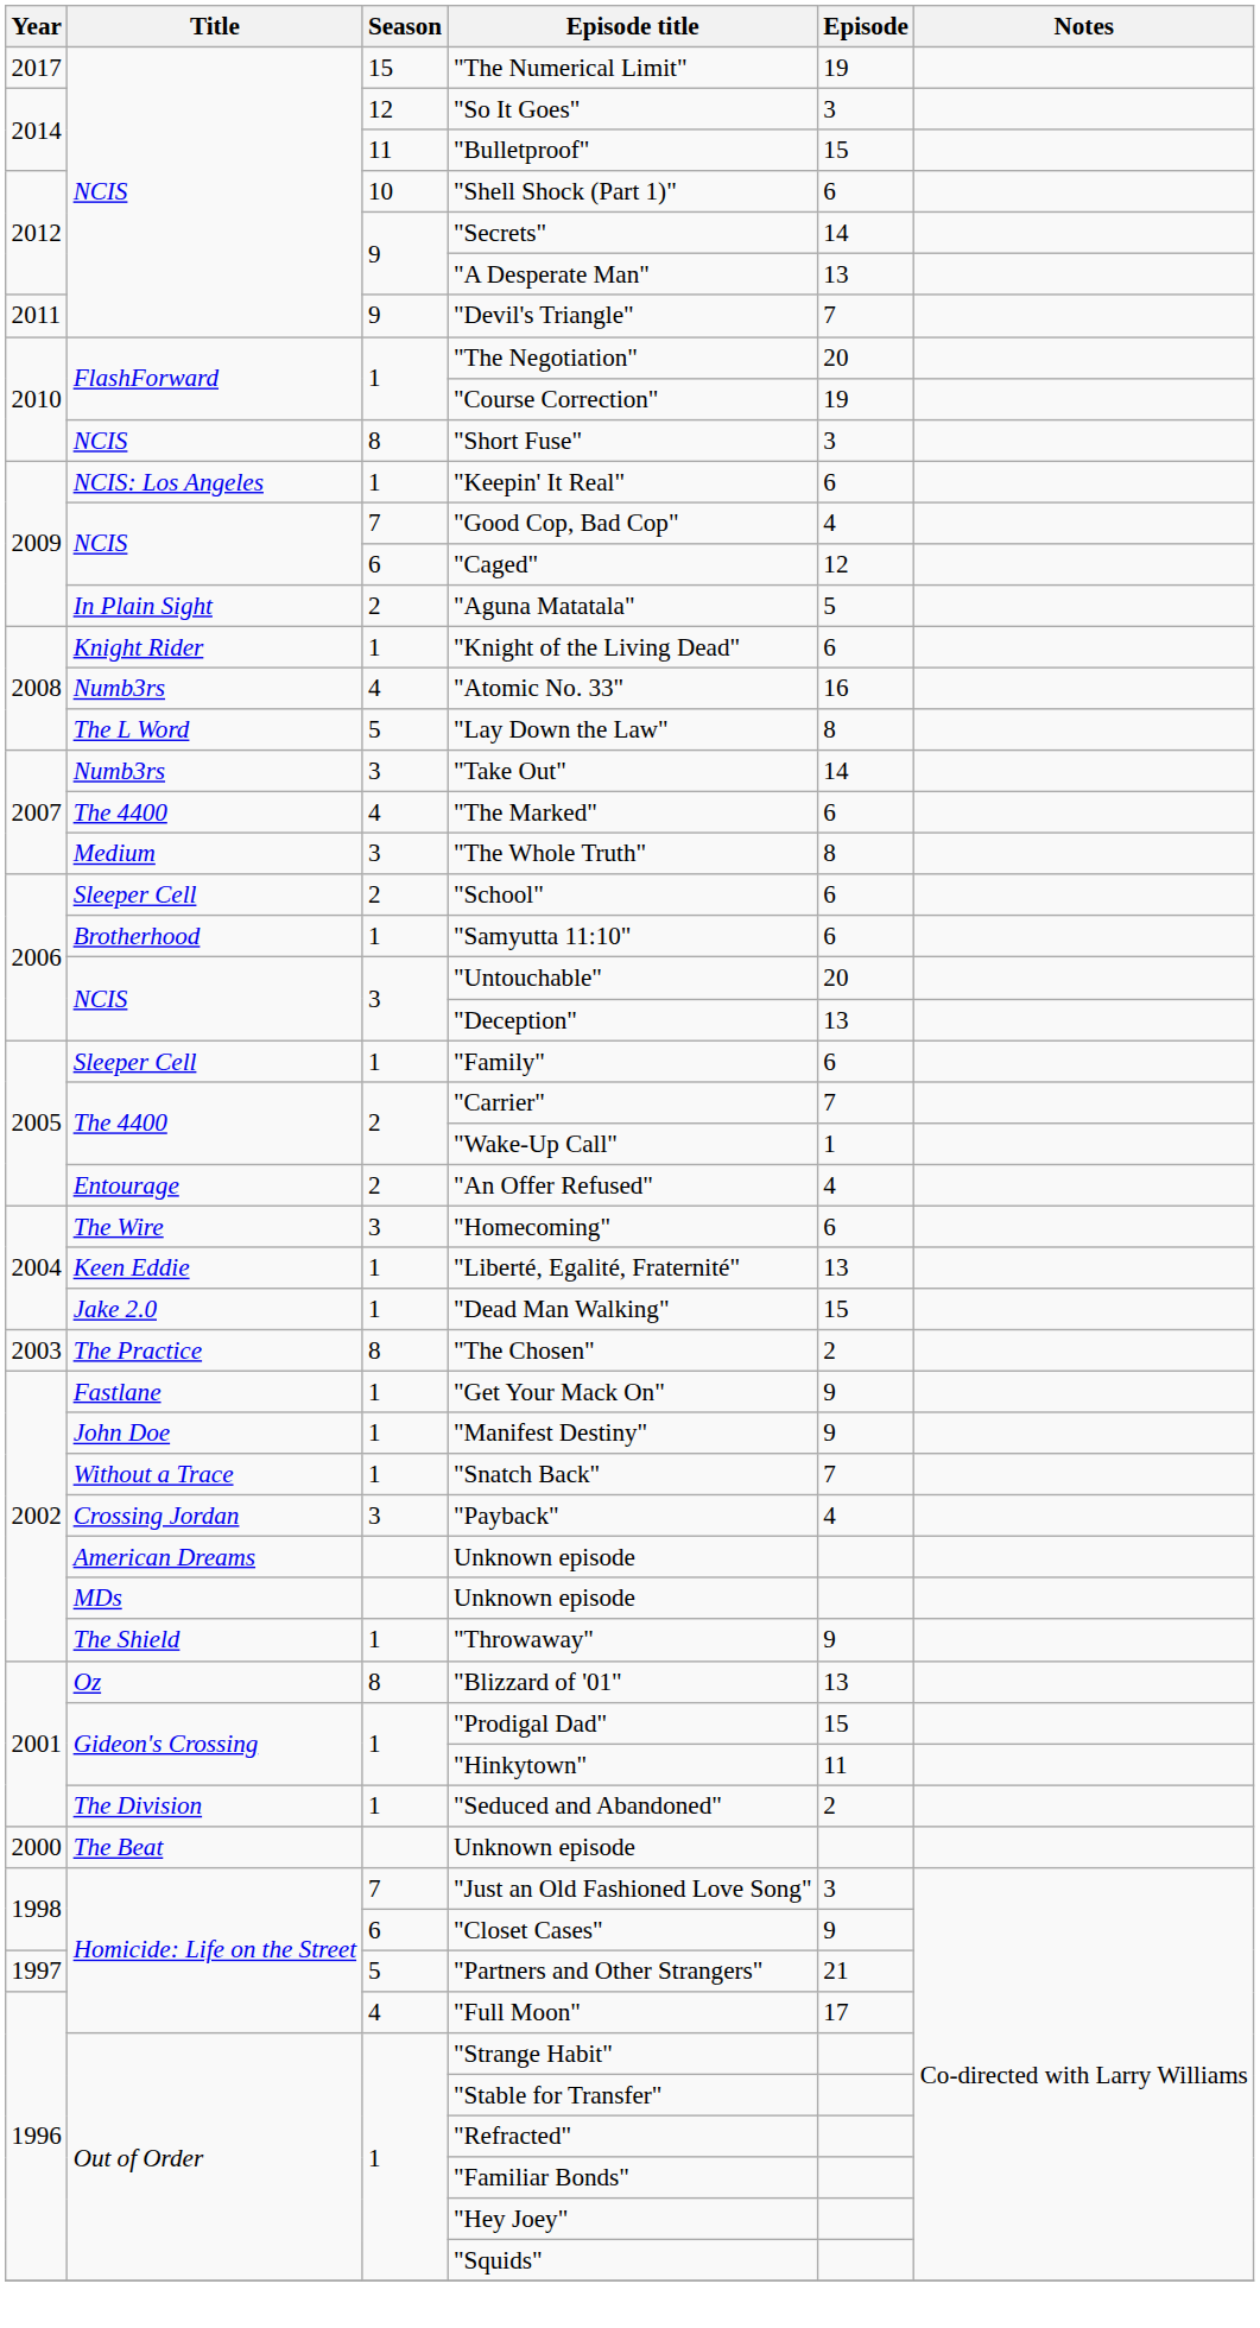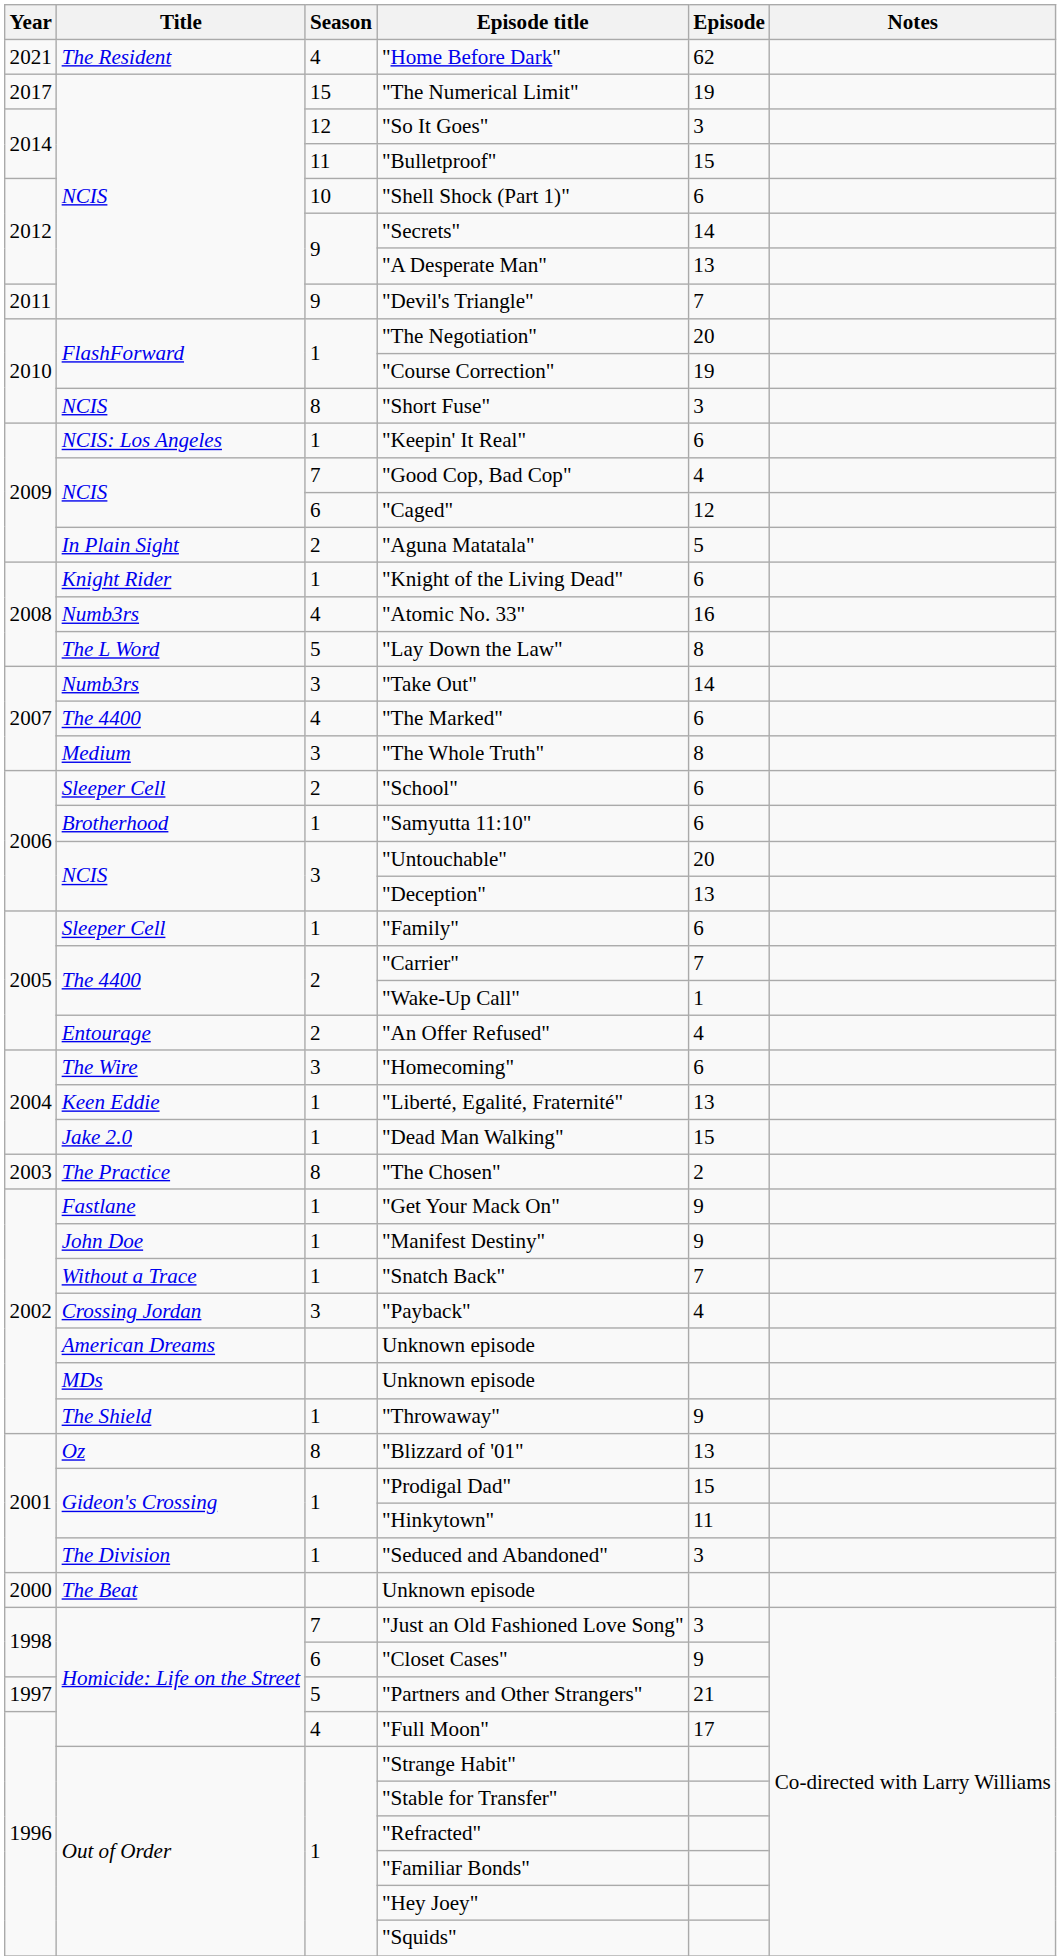 <table class="wikitable" style="font-size: 95%;">
 <tr>
 <th>Year</th>
 <th>Title</th>
 <th>Season</th>
 <th>Episode title</th>
 <th>Episode</th>
 <th>Notes</th>
+</tr>
+<tr>
+<td>2021</td>
+<td><em><a href='#'>The Resident</a></em></td>
+<td>4</td>
+<td>"<a href='#'>Home Before Dark</a>"</td>
+<td>62</td>
+<td></td>
 </tr>
 <tr>
 <td>2017</td>
 <td rowspan=7><em><a href='#'>NCIS</a></em></td>
 <td>15</td>
 <td>"The Numerical Limit"</td>
 <td>19</td>
 <td></td>
 </tr>
 <tr>
 <td rowspan=2>2014</td>
 <td>12</td>
 <td>"So It Goes"</td>
 <td>3</td>
 <td></td>
 </tr>
 <tr>
 <td>11</td>
 <td>"Bulletproof"</td>
 <td>15</td>
 <td></td>
 </tr>
 <tr>
 <td rowspan=3>2012</td>
 <td>10</td>
 <td>"Shell Shock (Part 1)"</td>
 <td>6</td>
 <td></td>
 </tr>
 <tr>
 <td rowspan=2>9</td>
 <td>"Secrets"</td>
 <td>14</td>
 <td></td>
 </tr>
 <tr>
 <td>"A Desperate Man"</td>
 <td>13</td>
 <td></td>
 </tr>
 <tr>
 <td>2011</td>
 <td>9</td>
 <td>"Devil's Triangle"</td>
 <td>7</td>
 <td></td>
 </tr>
 <tr>
 <td rowspan=3>2010</td>
 <td rowspan=2><em><a href='#'>FlashForward</a></em></td>
 <td rowspan=2>1</td>
 <td>"The Negotiation"</td>
 <td>20</td>
 <td></td>
 </tr>
 <tr>
 <td>"Course Correction"</td>
 <td>19</td>
 <td></td>
 </tr>
 <tr>
 <td><em><a href='#'>NCIS</a></em></td>
 <td>8</td>
 <td>"Short Fuse"</td>
 <td>3</td>
 <td></td>
 </tr>
 <tr>
 <td rowspan=4>2009</td>
 <td><em><a href='#'>NCIS: Los Angeles</a></em></td>
 <td>1</td>
 <td>"Keepin' It Real"</td>
 <td>6</td>
 <td></td>
 </tr>
 <tr>
 <td rowspan=2><em><a href='#'>NCIS</a></em></td>
 <td>7</td>
 <td>"Good Cop, Bad Cop"</td>
 <td>4</td>
 <td></td>
 </tr>
 <tr>
 <td>6</td>
 <td>"Caged"</td>
 <td>12</td>
 <td></td>
 </tr>
 <tr>
 <td><em><a href='#'>In Plain Sight</a></em></td>
 <td>2</td>
 <td>"Aguna Matatala"</td>
 <td>5</td>
 <td></td>
 </tr>
 <tr>
 <td rowspan=3>2008</td>
 <td><em><a href='#'>Knight Rider</a></em></td>
 <td>1</td>
 <td>"Knight of the Living Dead"</td>
 <td>6</td>
 <td></td>
 </tr>
 <tr>
 <td><em><a href='#'>Numb3rs</a></em></td>
 <td>4</td>
 <td>"Atomic No. 33"</td>
 <td>16</td>
 <td></td>
 </tr>
 <tr>
 <td><em><a href='#'>The L Word</a></em></td>
 <td>5</td>
 <td>"Lay Down the Law"</td>
 <td>8</td>
 <td></td>
 </tr>
 <tr>
 <td rowspan=3>2007</td>
 <td><em><a href='#'>Numb3rs</a></em></td>
 <td>3</td>
 <td>"Take Out"</td>
 <td>14</td>
 <td></td>
 </tr>
 <tr>
 <td><em><a href='#'>The 4400</a></em></td>
 <td>4</td>
 <td>"The Marked"</td>
 <td>6</td>
 <td></td>
 </tr>
 <tr>
 <td><em><a href='#'>Medium</a></em></td>
 <td>3</td>
 <td>"The Whole Truth"</td>
 <td>8</td>
 <td></td>
 </tr>
 <tr>
 <td rowspan=4>2006</td>
 <td><em><a href='#'>Sleeper Cell</a></em></td>
 <td>2</td>
 <td>"School"</td>
 <td>6</td>
 <td></td>
 </tr>
 <tr>
 <td><em><a href='#'>Brotherhood</a></em></td>
 <td>1</td>
 <td>"Samyutta 11:10"</td>
 <td>6</td>
 <td></td>
 </tr>
 <tr>
 <td rowspan=2><em><a href='#'>NCIS</a></em></td>
 <td rowspan=2>3</td>
 <td>"Untouchable"</td>
 <td>20</td>
 <td></td>
 </tr>
 <tr>
 <td>"Deception"</td>
 <td>13</td>
 <td></td>
 </tr>
 <tr>
 <td rowspan=4>2005</td>
 <td><em><a href='#'>Sleeper Cell</a></em></td>
 <td>1</td>
 <td>"Family"</td>
 <td>6</td>
 <td></td>
 </tr>
 <tr>
 <td rowspan=2><em><a href='#'>The 4400</a></em></td>
 <td rowspan=2>2</td>
 <td>"Carrier"</td>
 <td>7</td>
 <td></td>
 </tr>
 <tr>
 <td>"Wake-Up Call"</td>
 <td>1</td>
 <td></td>
 </tr>
 <tr>
 <td><em><a href='#'>Entourage</a></em></td>
 <td>2</td>
 <td>"An Offer Refused"</td>
 <td>4</td>
 <td></td>
 </tr>
 <tr>
 <td rowspan=3>2004</td>
 <td><em><a href='#'>The Wire</a></em></td>
 <td>3</td>
 <td>"Homecoming"</td>
 <td>6</td>
 <td></td>
 </tr>
 <tr>
 <td><em><a href='#'>Keen Eddie</a></em></td>
 <td>1</td>
 <td>"Liberté, Egalité, Fraternité"</td>
 <td>13</td>
 <td></td>
 </tr>
 <tr>
 <td><em><a href='#'>Jake 2.0</a></em></td>
 <td>1</td>
 <td>"Dead Man Walking"</td>
 <td>15</td>
 <td></td>
 </tr>
 <tr>
 <td>2003</td>
 <td><em><a href='#'>The Practice</a></em></td>
 <td>8</td>
 <td>"The Chosen"</td>
 <td>2</td>
 <td></td>
 </tr>
 <tr>
 <td rowspan=7>2002</td>
 <td><em><a href='#'>Fastlane</a></em></td>
 <td>1</td>
 <td>"Get Your Mack On"</td>
 <td>9</td>
 <td></td>
 </tr>
 <tr>
 <td><em><a href='#'>John Doe</a></em></td>
 <td>1</td>
 <td>"Manifest Destiny"</td>
 <td>9</td>
 <td></td>
 </tr>
 <tr>
 <td><em><a href='#'>Without a Trace</a></em></td>
 <td>1</td>
 <td>"Snatch Back"</td>
 <td>7</td>
 <td></td>
 </tr>
 <tr>
 <td><em><a href='#'>Crossing Jordan</a></em></td>
 <td>3</td>
 <td>"Payback"</td>
 <td>4</td>
 <td></td>
 </tr>
 <tr>
 <td><em><a href='#'>American Dreams</a></em></td>
 <td></td>
 <td>Unknown episode</td>
 <td></td>
 <td></td>
 </tr>
 <tr>
 <td><em><a href='#'>MDs</a></em></td>
 <td></td>
 <td>Unknown episode</td>
 <td></td>
 <td></td>
 </tr>
 <tr>
 <td><em><a href='#'>The Shield</a></em></td>
 <td>1</td>
 <td>"Throwaway"</td>
 <td>9</td>
 <td></td>
 </tr>
 <tr>
 <td rowspan=4>2001</td>
 <td><em><a href='#'>Oz</a></em></td>
 <td>8</td>
 <td>"Blizzard of '01"</td>
 <td>13</td>
 <td></td>
 </tr>
 <tr>
 <td rowspan=2><em><a href='#'>Gideon's Crossing</a></em></td>
 <td rowspan=2>1</td>
 <td>"Prodigal Dad"</td>
 <td>15</td>
 <td></td>
 </tr>
 <tr>
 <td>"Hinkytown"</td>
 <td>11</td>
 <td></td>
 </tr>
 <tr>
 <td><em><a href='#'>The Division</a></em></td>
 <td>1</td>
 <td>"Seduced and Abandoned"</td>
-<td>2</td>
+<td>3</td>
 <td></td>
 </tr>
 <tr>
 <td>2000</td>
 <td><em><a href='#'>The Beat</a></em></td>
 <td></td>
 <td>Unknown episode</td>
 <td></td>
 <td></td>
 </tr>
 <tr>
 <td rowspan=2>1998</td>
 <td rowspan=4><em><a href='#'>Homicide: Life on the Street</a></em></td>
 <td>7</td>
 <td>"Just an Old Fashioned Love Song"</td>
 <td>3</td>
 <td rowspan=10>Co-directed with Larry Williams</td>
 </tr>
 <tr>
 <td>6</td>
 <td>"Closet Cases"</td>
 <td>9</td>
 </tr>
 <tr>
 <td>1997</td>
 <td>5</td>
 <td>"Partners and Other Strangers"</td>
 <td>21</td>
 </tr>
 <tr>
 <td rowspan=7>1996</td>
 <td>4</td>
 <td>"Full Moon"</td>
 <td>17</td>
 </tr>
 <tr>
 <td rowspan=6><em>Out of Order</em></td>
 <td rowspan=6>1</td>
 <td>"Strange Habit"</td>
 <td></td>
 </tr>
 <tr>
 <td>"Stable for Transfer"</td>
 <td></td>
 </tr>
 <tr>
 <td>"Refracted"</td>
 <td></td>
 </tr>
 <tr>
 <td>"Familiar Bonds"</td>
 <td></td>
 </tr>
 <tr>
 <td>"Hey Joey"</td>
 <td></td>
 </tr>
 <tr>
 <td>"Squids"</td>
 <td></td>
 </tr>
 <tr>
 </tr>
 </table>
